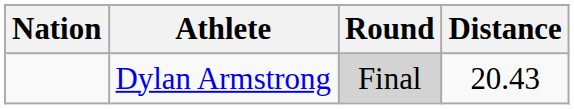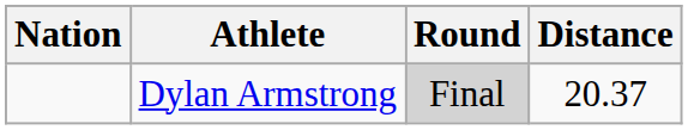 <table class="wikitable sortable" style="text-align:center">
 <tr>
 <th>Nation</th>
 <th>Athlete</th>
 <th>Round</th>
 <th>Distance</th>
 </tr>
 <tr>
 <td align=left></td>
 <td align=left><a href='#'>Dylan Armstrong</a></td>
 <td style="background: lightgrey;">Final</td>
-<td>20.43</td>
+<td>20.37</td>
 </tr>
 </table>
